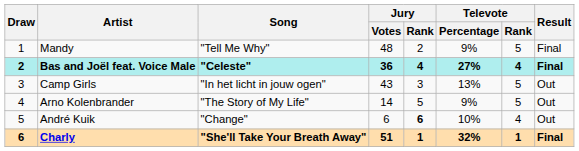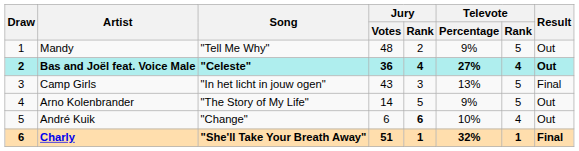 <table class="sortable wikitable" style="margin: 1em auto 1em auto; text-align:center;">
 <tr>
 <th rowspan="2">Draw</th>
 <th rowspan="2">Artist</th>
 <th rowspan="2">Song</th>
 <th colspan="2">Jury</th>
 <th colspan="2">Televote</th>
 <th rowspan="2">Result</th>
 </tr>
 <tr>
 <th>Votes</th>
 <th>Rank</th>
 <th>Percentage</th>
 <th>Rank</th>
 </tr>
 <tr>
 <td>1</td>
 <td align="left">Mandy</td>
 <td align="left">"Tell Me Why"</td>
 <td>48</td>
 <td>2</td>
 <td>9%</td>
 <td>5</td>
-<td align="left">Final</td>
+<td align="left">Out</td>
 </tr>
 <tr style="font-weight:bold; background:paleturquoise;">
 <td>2</td>
 <td align="left">Bas and Joël feat. Voice Male</td>
 <td align="left">"Celeste"</td>
 <td>36</td>
 <td>4</td>
 <td>27%</td>
 <td>4</td>
-<td align="left">Final</td>
+<td align="left">Out</td>
 </tr>
 <tr>
 <td>3</td>
 <td align="left">Camp Girls</td>
 <td align="left">"In het licht in jouw ogen"</td>
 <td>43</td>
 <td>3</td>
 <td>13%</td>
 <td>5</td>
-<td align="left">Out</td>
+<td align="left">Final</td>
 </tr>
 <tr>
 <td>4</td>
 <td align="left">Arno Kolenbrander</td>
 <td align="left">"The Story of My Life"</td>
 <td>14</td>
 <td>5</td>
 <td>9%</td>
 <td>5</td>
 <td align="left">Out</td>
 </tr>
 <tr>
 <td>5</td>
 <td align="left">André Kuik</td>
 <td align="left">"Change"</td>
 <td>6</td>
 <td><strong>6</strong></td>
 <td>10%</td>
 <td>4</td>
 <td align="left">Out</td>
 </tr>
 <tr style="font-weight:bold; background:navajowhite;">
 <td>6</td>
 <td align="left"><a href='#'>Charly</a></td>
 <td align="left">"She'll Take Your Breath Away"</td>
 <td>51</td>
 <td>1</td>
 <td>32%</td>
 <td>1</td>
 <td align="left">Final</td>
 </tr>
 </table>
